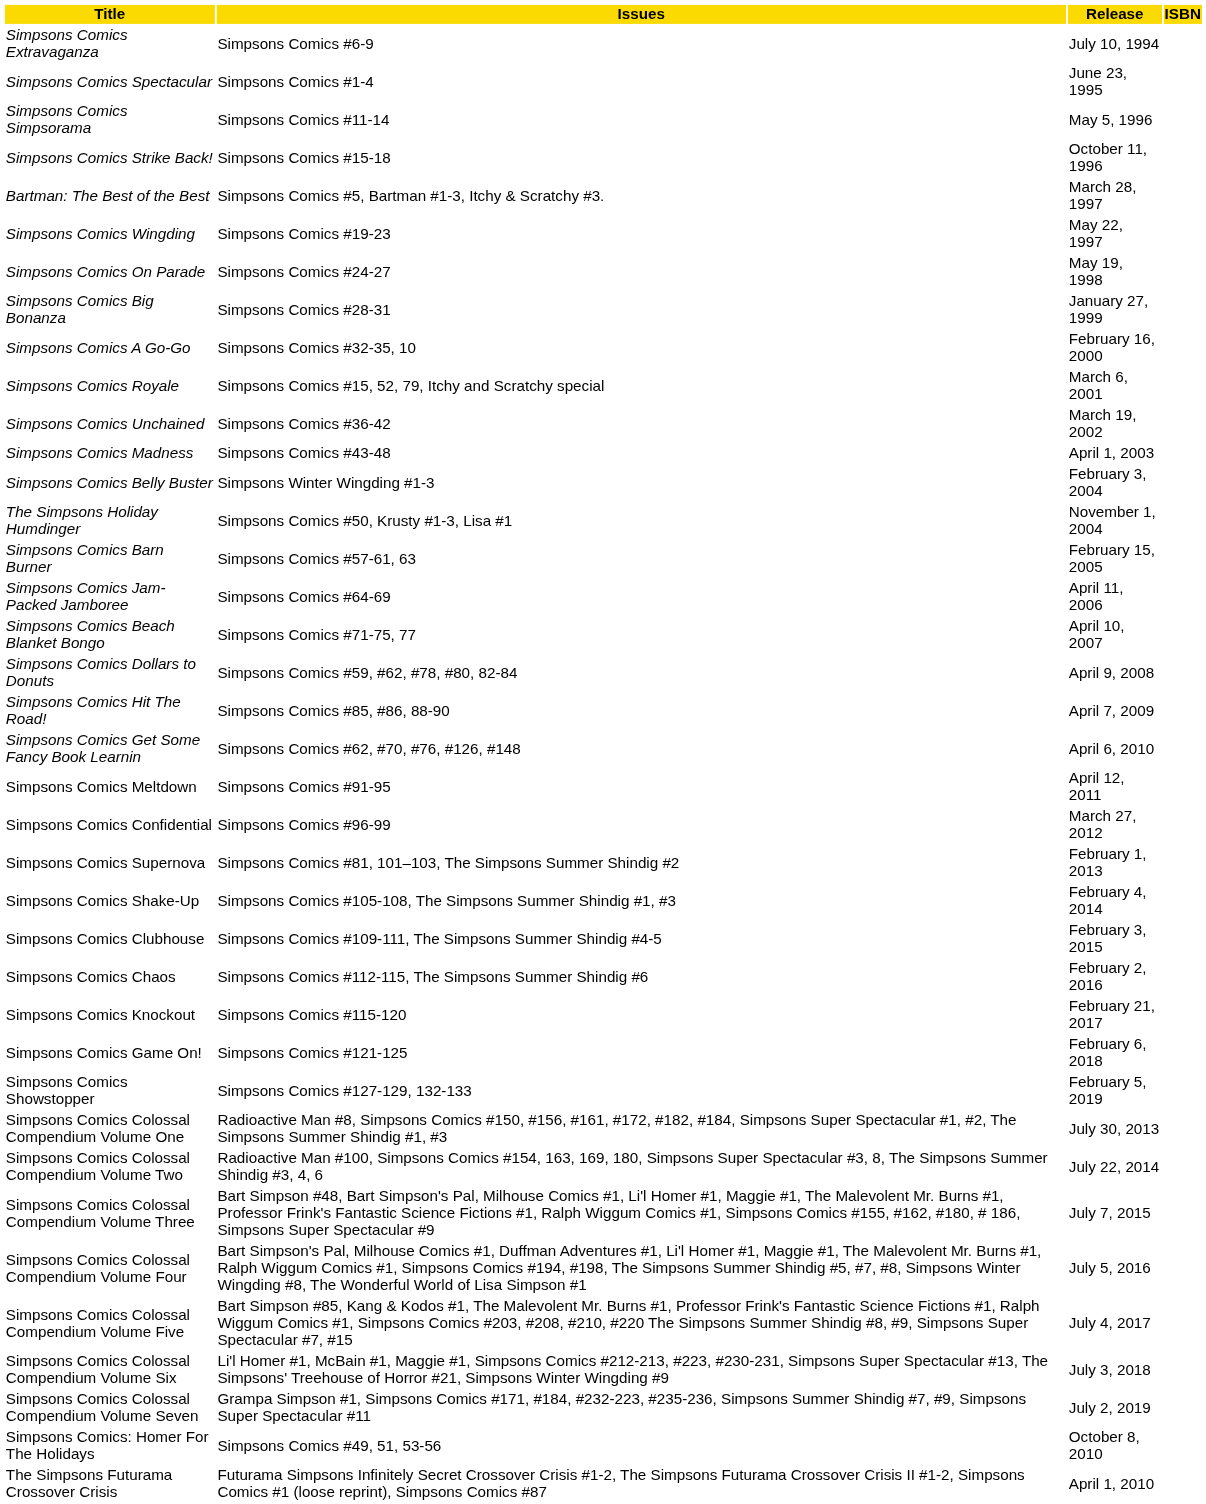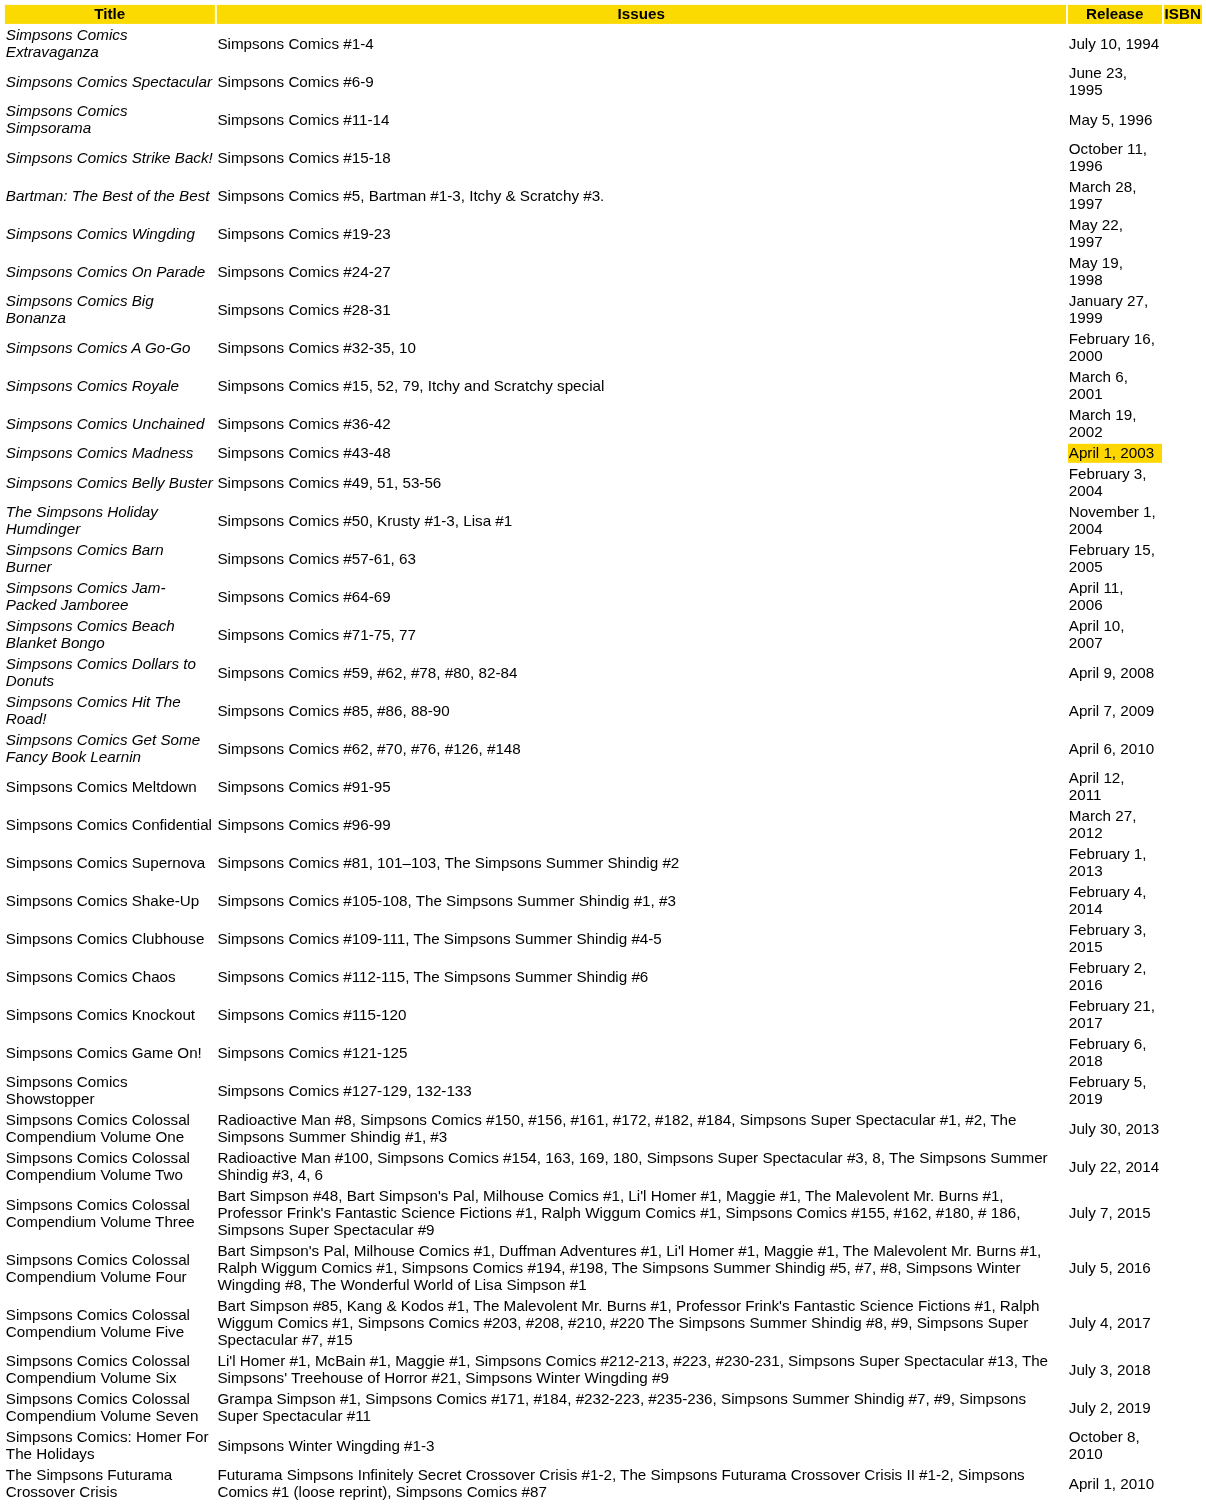 <table class="toccolours collapsible" style="width:100%;">
 <tr>
 <th style="background:#fada00;">Title</th>
 <th style="background:#fada00;">Issues</th>
 <th style="background:#fada00;">Release</th>
 <th style="background:#fada00;">ISBN</th>
 </tr>
 <tr>
 <td><em>Simpsons Comics Extravaganza</em></td>
-<td>Simpsons Comics #6-9</td>
+<td>Simpsons Comics #1-4</td>
 <td>July 10, 1994</td>
 <td></td>
 </tr>
 <tr>
 <td><em>Simpsons Comics Spectacular</em></td>
-<td>Simpsons Comics #1-4</td>
+<td>Simpsons Comics #6-9</td>
 <td>June 23, 1995</td>
 <td></td>
 </tr>
 <tr>
 <td><em>Simpsons Comics Simpsorama</em></td>
 <td>Simpsons Comics #11-14</td>
 <td>May 5, 1996</td>
 <td></td>
 </tr>
 <tr>
 <td><em>Simpsons Comics Strike Back!</em></td>
 <td>Simpsons Comics #15-18</td>
 <td>October 11, 1996</td>
 <td></td>
 </tr>
 <tr>
 <td><em>Bartman: The Best of the Best</em></td>
 <td>Simpsons Comics #5, Bartman #1-3, Itchy & Scratchy #3.</td>
 <td>March 28, 1997</td>
 <td></td>
 </tr>
 <tr>
 <td><em>Simpsons Comics Wingding</em></td>
 <td>Simpsons Comics #19-23</td>
 <td>May 22, 1997</td>
 <td></td>
 </tr>
 <tr>
 <td><em>Simpsons Comics On Parade</em></td>
 <td>Simpsons Comics #24-27</td>
 <td>May 19, 1998</td>
 <td></td>
 </tr>
 <tr>
 <td><em>Simpsons Comics Big Bonanza</em></td>
 <td>Simpsons Comics #28-31</td>
 <td>January 27, 1999</td>
 <td></td>
 </tr>
 <tr>
 <td><em>Simpsons Comics A Go-Go</em></td>
 <td>Simpsons Comics #32-35, 10</td>
 <td>February 16, 2000</td>
 <td></td>
 </tr>
 <tr>
 <td><em>Simpsons Comics Royale</em></td>
 <td>Simpsons Comics #15, 52, 79, Itchy and Scratchy special</td>
 <td>March 6, 2001</td>
 <td></td>
 </tr>
 <tr>
 <td><em>Simpsons Comics Unchained</em></td>
 <td>Simpsons Comics #36-42</td>
 <td>March 19, 2002</td>
 <td></td>
 </tr>
 <tr>
 <td><em>Simpsons Comics Madness</em></td>
 <td>Simpsons Comics #43-48</td>
-<td>April 1, 2003</td>
+<td style="background: gold;">April 1, 2003</td>
 <td></td>
 </tr>
 <tr>
 <td><em>Simpsons Comics Belly Buster</em></td>
-<td>Simpsons Winter Wingding #1-3</td>
+<td>Simpsons Comics #49, 51, 53-56</td>
 <td>February 3, 2004</td>
 <td></td>
 </tr>
 <tr>
 <td><em>The Simpsons Holiday Humdinger</em></td>
 <td>Simpsons Comics #50, Krusty #1-3, Lisa #1</td>
 <td>November 1, 2004</td>
 <td></td>
 </tr>
 <tr>
 <td><em>Simpsons Comics Barn Burner</em></td>
 <td>Simpsons Comics #57-61, 63</td>
 <td>February 15, 2005</td>
 <td></td>
 </tr>
 <tr>
 <td><em>Simpsons Comics Jam-Packed Jamboree</em></td>
 <td>Simpsons Comics #64-69</td>
 <td>April 11, 2006</td>
 <td></td>
 </tr>
 <tr>
 <td><em>Simpsons Comics Beach Blanket Bongo</em></td>
 <td>Simpsons Comics #71-75, 77</td>
 <td>April 10, 2007</td>
 <td></td>
 </tr>
 <tr>
 <td><em>Simpsons Comics Dollars to Donuts</em></td>
 <td>Simpsons Comics #59, #62, #78, #80, 82-84</td>
 <td>April 9, 2008</td>
 <td></td>
 </tr>
 <tr>
 <td><em>Simpsons Comics Hit The Road!</em></td>
 <td>Simpsons Comics #85, #86, 88-90</td>
 <td>April 7, 2009</td>
 <td></td>
 </tr>
 <tr>
 <td><em>Simpsons Comics Get Some Fancy Book Learnin<strong></td>
 <td>Simpsons Comics #62, #70, #76, #126, #148</td>
 <td>April 6, 2010</td>
 <td></td>
 </tr>
 <tr>
 <td></em>Simpsons Comics Meltdown<em></td>
 <td>Simpsons Comics #91-95</td>
 <td>April 12, 2011</td>
 <td></td>
 </tr>
 <tr>
 <td></em>Simpsons Comics Confidential<em></td>
 <td>Simpsons Comics #96-99</td>
 <td>March 27, 2012</td>
 <td></td>
 </tr>
 <tr>
 <td></em>Simpsons Comics Supernova<em></td>
 <td>Simpsons Comics #81, 101–103, The Simpsons Summer Shindig #2</td>
 <td>February 1, 2013</td>
 <td></td>
 </tr>
 <tr>
 <td></em>Simpsons Comics Shake-Up<em></td>
 <td>Simpsons Comics #105-108, The Simpsons Summer Shindig #1, #3</td>
 <td>February 4, 2014</td>
 <td></td>
 </tr>
 <tr>
 <td></em>Simpsons Comics Clubhouse<em></td>
 <td>Simpsons Comics #109-111, The Simpsons Summer Shindig #4-5</td>
 <td>February 3, 2015</td>
 <td></td>
 </tr>
 <tr>
 <td></em>Simpsons Comics Chaos<em></td>
 <td>Simpsons Comics #112-115, The Simpsons Summer Shindig #6</td>
 <td>February 2, 2016</td>
 <td></td>
 </tr>
 <tr>
 <td></em>Simpsons Comics Knockout<em></td>
 <td>Simpsons Comics #115-120</td>
 <td>February 21, 2017</td>
 <td></td>
 </tr>
 <tr>
 <td></em>Simpsons Comics Game On!<em></td>
 <td>Simpsons Comics #121-125</td>
 <td>February 6, 2018</td>
 <td></td>
 </tr>
 <tr>
 <td></em>Simpsons Comics Showstopper<em></td>
 <td>Simpsons Comics #127-129, 132-133</td>
 <td>February 5, 2019</td>
 <td></td>
 </tr>
 <tr>
 <td></em>Simpsons Comics Colossal Compendium Volume One<em></td>
 <td>Radioactive Man #8, Simpsons Comics #150, #156, #161, #172, #182, #184, Simpsons Super Spectacular #1, #2, The Simpsons Summer Shindig #1, #3</td>
 <td>July 30, 2013</td>
 <td></td>
 </tr>
 <tr>
 <td></em>Simpsons Comics Colossal Compendium Volume Two<em></td>
 <td>Radioactive Man #100, Simpsons Comics #154, 163, 169, 180, Simpsons Super Spectacular #3, 8, The Simpsons Summer Shindig #3, 4, 6</td>
 <td>July 22, 2014</td>
 <td></td>
 </tr>
 <tr>
 <td></em>Simpsons Comics Colossal Compendium Volume Three<em></td>
 <td>Bart Simpson #48, Bart Simpson's Pal, Milhouse Comics #1, Li'l Homer #1, Maggie #1, The Malevolent Mr. Burns #1, Professor Frink's Fantastic Science Fictions #1, Ralph Wiggum Comics #1, Simpsons Comics #155, #162, #180, # 186, Simpsons Super Spectacular #9</td>
 <td>July 7, 2015</td>
 <td></td>
 </tr>
 <tr>
 <td></em>Simpsons Comics Colossal Compendium Volume Four<em></td>
 <td>Bart Simpson's Pal, Milhouse Comics #1, Duffman Adventures #1, Li'l Homer #1, Maggie #1, The Malevolent Mr. Burns #1, Ralph Wiggum Comics #1, Simpsons Comics #194, #198, The Simpsons Summer Shindig #5, #7, #8, Simpsons Winter Wingding #8, The Wonderful World of Lisa Simpson #1</td>
 <td>July 5, 2016</td>
 <td></td>
 </tr>
 <tr>
 <td></em>Simpsons Comics Colossal Compendium Volume Five<em></td>
 <td>Bart Simpson #85, Kang & Kodos #1, The Malevolent Mr. Burns #1, Professor Frink's Fantastic Science Fictions #1, Ralph Wiggum Comics #1, Simpsons Comics #203, #208, #210, #220 The Simpsons Summer Shindig #8, #9, Simpsons Super Spectacular #7, #15</td>
 <td>July 4, 2017</td>
 <td></td>
 </tr>
 <tr>
 <td></em>Simpsons Comics Colossal Compendium Volume Six<em></td>
 <td>Li'l Homer #1, McBain #1, Maggie #1, Simpsons Comics #212-213, #223, #230-231, Simpsons Super Spectacular #13, The Simpsons' Treehouse of Horror #21, Simpsons Winter Wingding #9</td>
 <td>July 3, 2018</td>
 <td></td>
 </tr>
 <tr>
 <td></em>Simpsons Comics Colossal Compendium Volume Seven<em></td>
 <td>Grampa Simpson #1, Simpsons Comics #171, #184, #232-223, #235-236, Simpsons Summer Shindig #7, #9, Simpsons Super Spectacular #11</td>
 <td>July 2, 2019</td>
 <td></td>
 </tr>
 <tr>
 <td></em>Simpsons Comics: Homer For The Holidays<em></td>
-<td>Simpsons Comics #49, 51, 53-56</td>
+<td>Simpsons Winter Wingding #1-3</td>
 <td>October 8, 2010</td>
 <td></td>
 </tr>
 <tr>
 <td></em>The Simpsons Futurama Crossover Crisis<em></td>
 <td>Futurama Simpsons Infinitely Secret Crossover Crisis #1-2, The Simpsons Futurama Crossover Crisis II #1-2, Simpsons Comics #1 (loose reprint), Simpsons Comics #87</td>
 <td>April 1, 2010</td>
 <td></td>
 </tr>
 </table>
